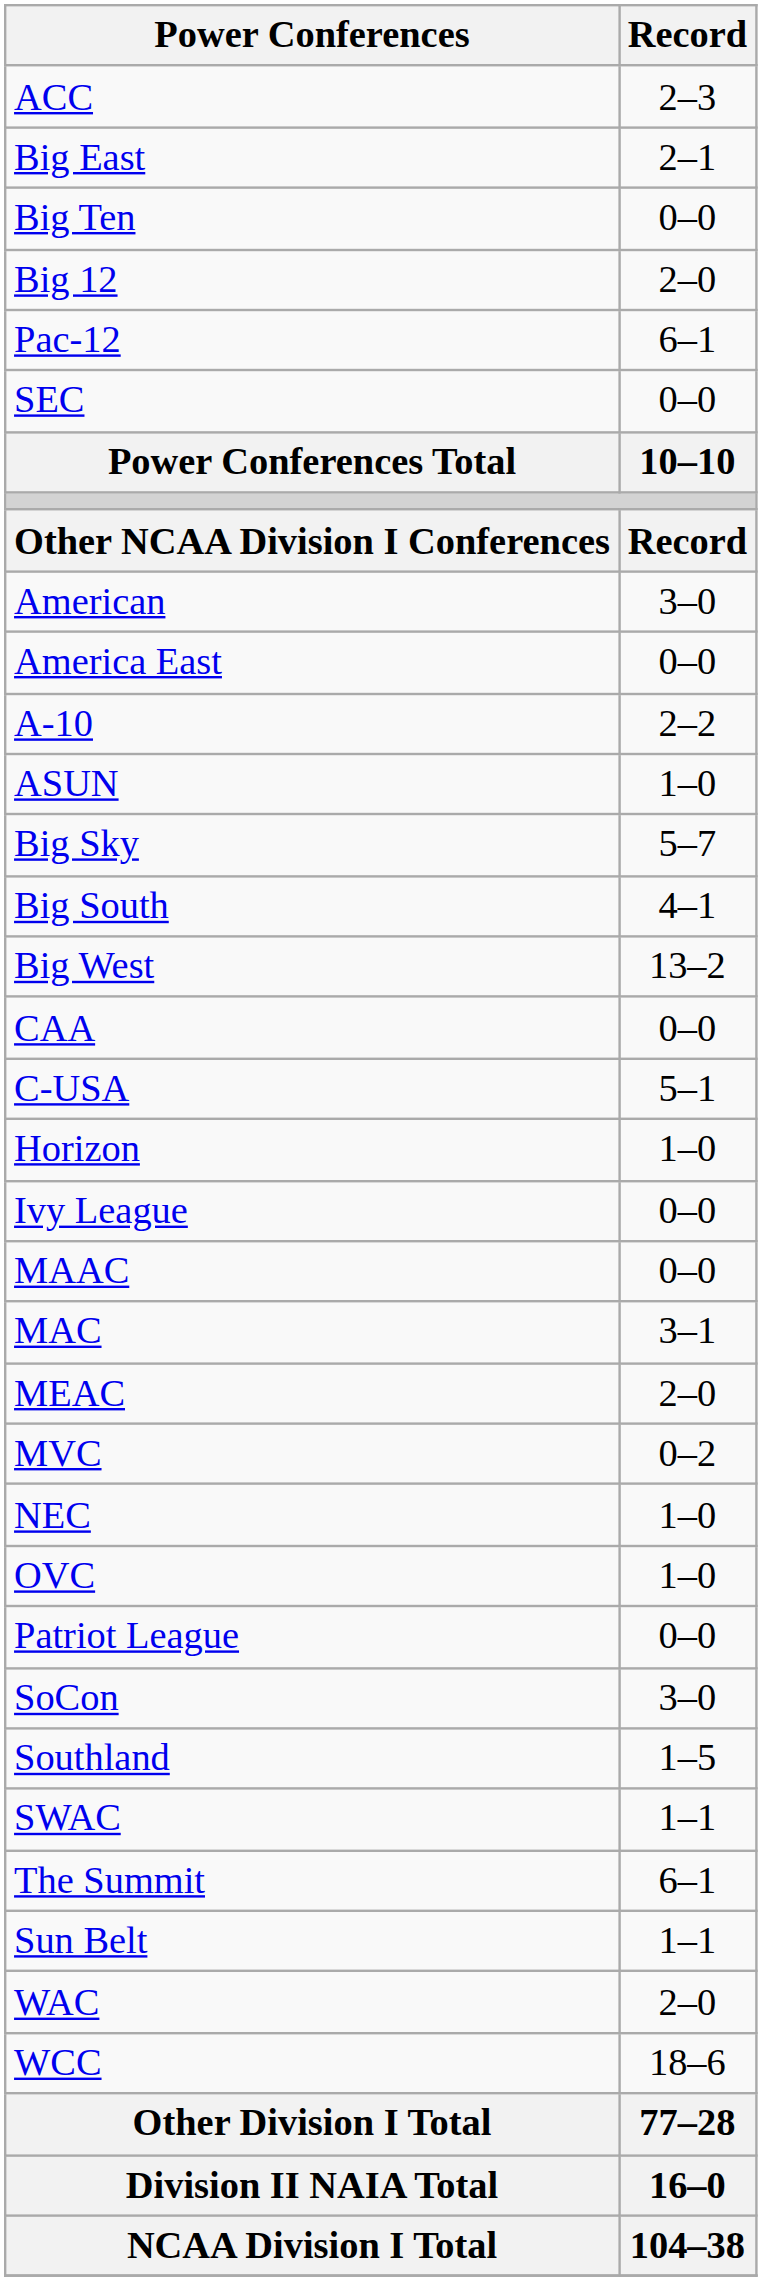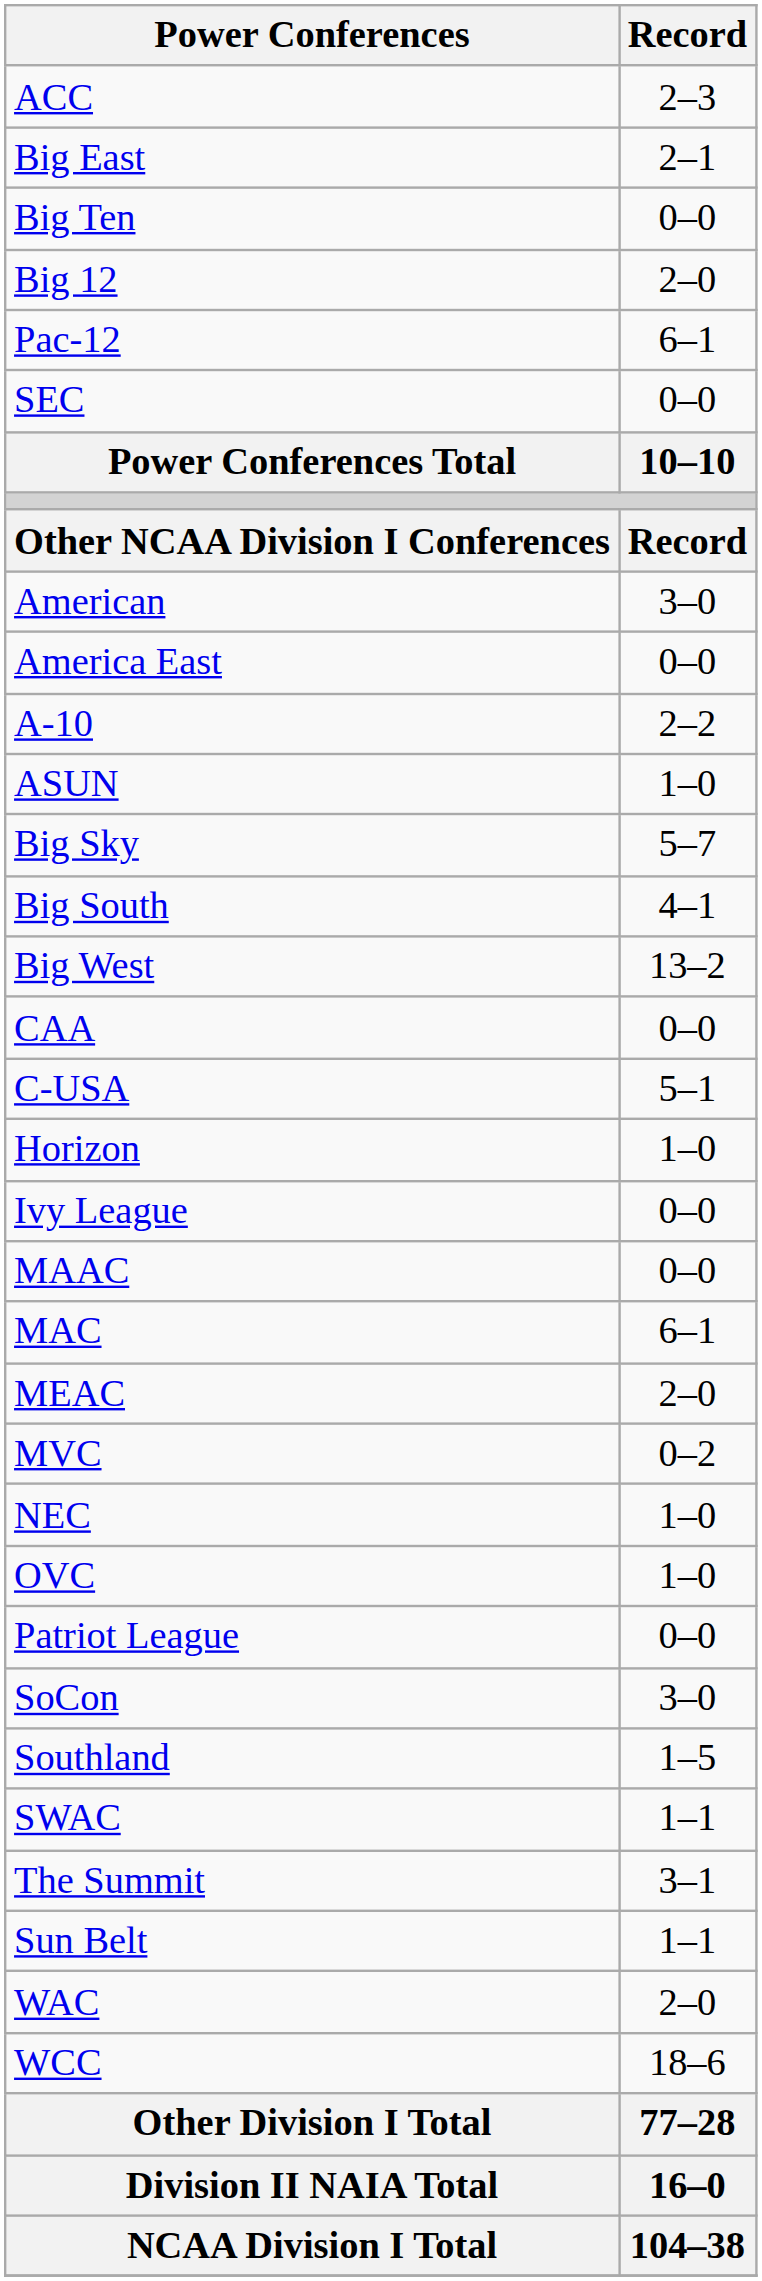 <table class="wikitable">
 <tr>
 <th>Power Conferences</th>
 <th>Record</th>
 </tr>
 <tr>
 <td><a href='#'>ACC</a></td>
 <td align=center>2–3</td>
 </tr>
 <tr>
 <td><a href='#'>Big East</a></td>
 <td align=center>2–1</td>
 </tr>
 <tr>
 <td><a href='#'>Big Ten</a></td>
 <td align=center>0–0</td>
 </tr>
 <tr>
 <td><a href='#'>Big 12</a></td>
 <td align=center>2–0</td>
 </tr>
 <tr>
 <td><a href='#'>Pac-12</a></td>
 <td align=center>6–1</td>
 </tr>
 <tr>
 <td><a href='#'>SEC</a></td>
 <td align=center>0–0</td>
 </tr>
 <tr>
 <th>Power Conferences Total</th>
 <th>10–10</th>
 </tr>
 <tr>
 <th colspan="2" style="background:lightgrey;"></th>
 </tr>
 <tr>
 <th>Other NCAA Division I Conferences</th>
 <th>Record</th>
 </tr>
 <tr>
 <td><a href='#'>American</a></td>
 <td align=center>3–0</td>
 </tr>
 <tr>
 <td><a href='#'>America East</a></td>
 <td align=center>0–0</td>
 </tr>
 <tr>
 <td><a href='#'>A-10</a></td>
 <td align=center>2–2</td>
 </tr>
 <tr>
 <td><a href='#'>ASUN</a></td>
 <td align=center>1–0</td>
 </tr>
 <tr>
 <td><a href='#'>Big Sky</a></td>
 <td align=center>5–7</td>
 </tr>
 <tr>
 <td><a href='#'>Big South</a></td>
 <td align=center>4–1</td>
 </tr>
 <tr>
 <td><a href='#'>Big West</a></td>
 <td align=center>13–2</td>
 </tr>
 <tr>
 <td><a href='#'>CAA</a></td>
 <td align=center>0–0</td>
 </tr>
 <tr>
 <td><a href='#'>C-USA</a></td>
 <td align=center>5–1</td>
 </tr>
 <tr>
 <td><a href='#'>Horizon</a></td>
 <td align=center>1–0</td>
 </tr>
 <tr>
 <td><a href='#'>Ivy League</a></td>
 <td align=center>0–0</td>
 </tr>
 <tr>
 <td><a href='#'>MAAC</a></td>
 <td align=center>0–0</td>
 </tr>
 <tr>
 <td><a href='#'>MAC</a></td>
-<td align=center>3–1</td>
+<td align=center>6–1</td>
 </tr>
 <tr>
 <td><a href='#'>MEAC</a></td>
 <td align=center>2–0</td>
 </tr>
 <tr>
 <td><a href='#'>MVC</a></td>
 <td align=center>0–2</td>
 </tr>
 <tr>
 <td><a href='#'>NEC</a></td>
 <td align=center>1–0</td>
 </tr>
 <tr>
 <td><a href='#'>OVC</a></td>
 <td align=center>1–0</td>
 </tr>
 <tr>
 <td><a href='#'>Patriot League</a></td>
 <td align=center>0–0</td>
 </tr>
 <tr>
 <td><a href='#'>SoCon</a></td>
 <td align=center>3–0</td>
 </tr>
 <tr>
 <td><a href='#'>Southland</a></td>
 <td align=center>1–5</td>
 </tr>
 <tr>
 <td><a href='#'>SWAC</a></td>
 <td align=center>1–1</td>
 </tr>
 <tr>
 <td><a href='#'>The Summit</a></td>
-<td align=center>6–1</td>
+<td align=center>3–1</td>
 </tr>
 <tr>
 <td><a href='#'>Sun Belt</a></td>
 <td align=center>1–1</td>
 </tr>
 <tr>
 <td><a href='#'>WAC</a></td>
 <td align=center>2–0</td>
 </tr>
 <tr>
 <td><a href='#'>WCC</a></td>
 <td align=center>18–6</td>
 </tr>
 <tr>
 <th>Other Division I Total</th>
 <th>77–28</th>
 </tr>
 <tr>
 <th>Division II NAIA Total</th>
 <th>16–0</th>
 </tr>
 <tr>
 <th>NCAA Division I Total</th>
 <th>104–38</th>
 </tr>
 <tr>
 </tr>
 </table>
